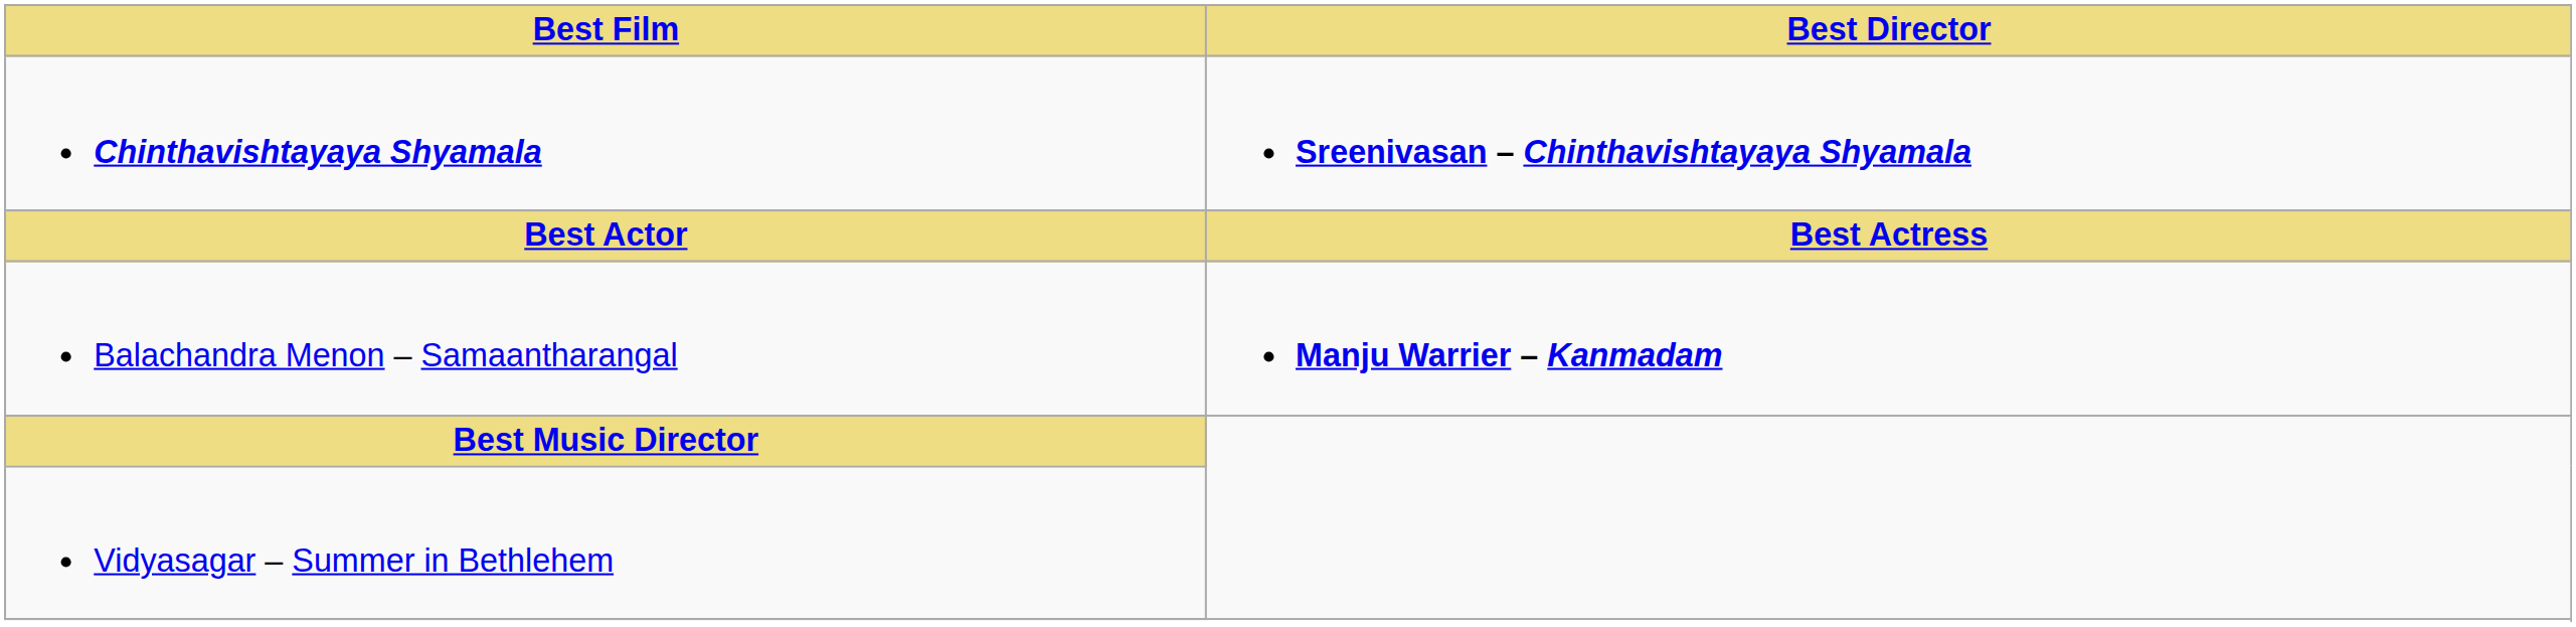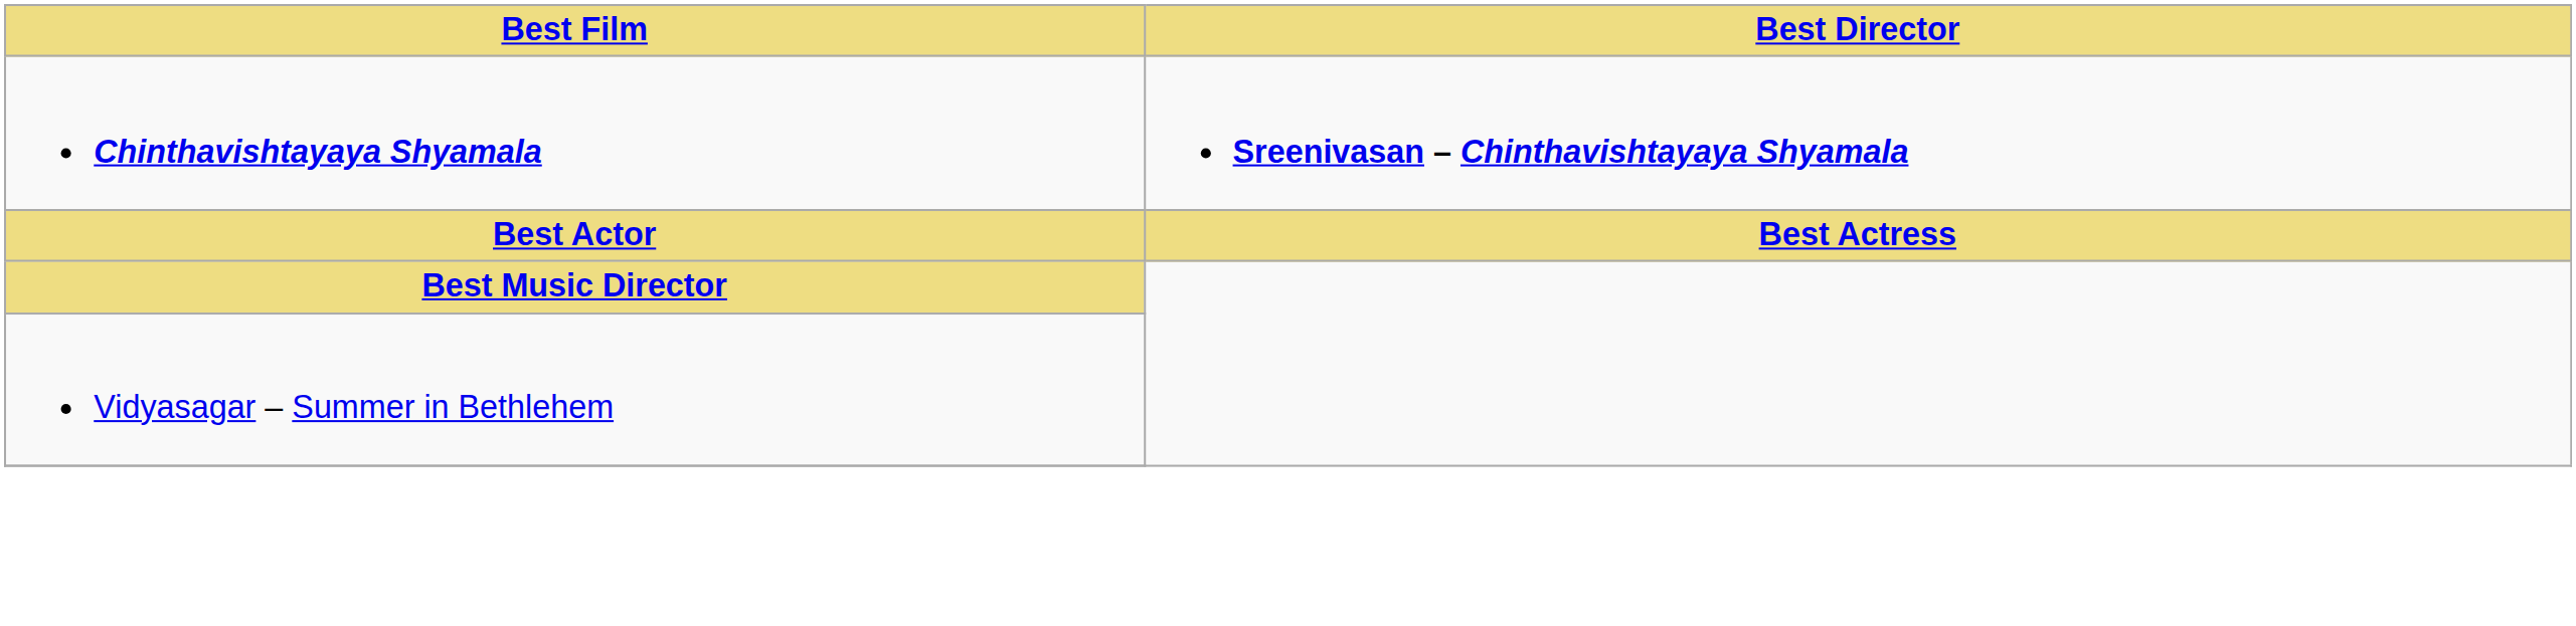 <table class="wikitable" width =100%|>
 <tr>
 <th ! style="background:#eedd82; text-align:center;"><a href='#'>Best Film</a></th>
 <th ! style="background:#eedd82; text-align:center;"><a href='#'>Best Director</a></th>
 </tr>
 <tr>
 <td valign="top"><br><ul><li><strong><em><a href='#'>Chinthavishtayaya Shyamala</a></em></strong></li></ul></td>
 <td valign="top"><br><ul><li><strong><a href='#'>Sreenivasan</a> – <em><a href='#'>Chinthavishtayaya Shyamala</a><strong><em></li></ul></td>
 </tr>
 <tr>
 <th ! style="background:#eedd82; text-align:center;"><a href='#'>Best Actor</a></th>
 <th ! style="background:#eedd82; text-align:center;"><a href='#'>Best Actress</a></th>
 </tr>
 <tr>
-<td><br><ul><li></strong><a href='#'>Balachandra Menon</a> – </em><a href='#'>Samaantharangal</a></em></strong></li></ul></td>
-<td><br><ul><li><strong><a href='#'>Manju Warrier</a> – <em><a href='#'>Kanmadam</a><strong><em></li></ul></td>
-</tr>
-<tr>
 <th ! style="background:#eedd82; text-align:center;"><a href='#'>Best Music Director</a></th>
 </tr>
 <tr>
 <td><br><ul><li></strong><a href='#'>Vidyasagar</a> – </em><a href='#'>Summer in Bethlehem</a></em></strong></li></ul></td>
 </tr>
 <tr>
 </tr>
 </table>
